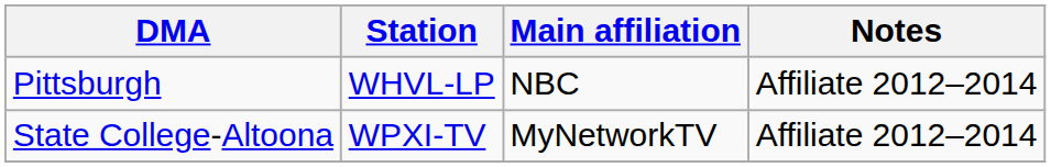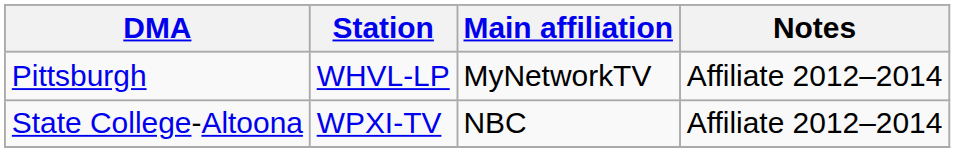 <table class="wikitable">
 <tr>
 <th><a href='#'>DMA</a></th>
 <th><a href='#'>Station</a></th>
 <th><a href='#'>Main affiliation</a> <br>  </th>
 <th>Notes</th>
 </tr>
 <tr>
 <td><a href='#'>Pittsburgh</a></td>
 <td><a href='#'>WHVL-LP</a></td>
-<td>NBC</td>
+<td>MyNetworkTV</td>
 <td>Affiliate 2012–2014</td>
 </tr>
 <tr>
 <td><a href='#'>State College</a>-<a href='#'>Altoona</a></td>
 <td><a href='#'>WPXI-TV</a></td>
-<td>MyNetworkTV</td>
+<td>NBC</td>
 <td>Affiliate 2012–2014</td>
 </tr>
 <tr>
 </tr>
 </table>
